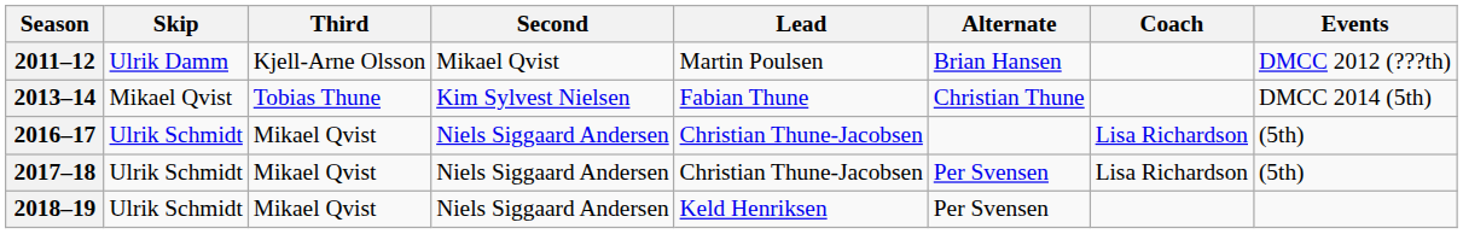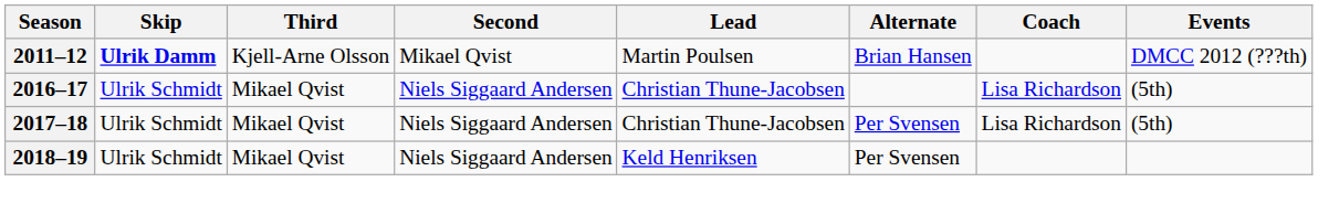 <table class="wikitable">
 <tr>
 <th scope="col" width=60>Season</th>
 <th scope="col">Skip</th>
 <th scope="col">Third</th>
 <th scope="col">Second</th>
 <th scope="col">Lead</th>
 <th scope="col">Alternate</th>
 <th scope="col">Coach</th>
 <th scope="col">Events</th>
 </tr>
 <tr>
 <th scope="row">2011–12</th>
-<td><a href='#'>Ulrik Damm</a></td>
+<td><strong><a href='#'>Ulrik Damm</a></strong></td>
 <td>Kjell-Arne Olsson</td>
 <td>Mikael Qvist</td>
 <td>Martin Poulsen</td>
 <td><a href='#'>Brian Hansen</a></td>
 <td></td>
 <td><a href='#'>DMCC</a> 2012 (???th)</td>
-</tr>
-<tr>
-<th scope="row">2013–14</th>
-<td>Mikael Qvist</td>
-<td><a href='#'>Tobias Thune</a></td>
-<td><a href='#'>Kim Sylvest Nielsen</a></td>
-<td><a href='#'>Fabian Thune</a></td>
-<td><a href='#'>Christian Thune</a></td>
-<td></td>
-<td>DMCC 2014 (5th)</td>
 </tr>
 <tr>
 <th scope="row">2016–17</th>
 <td><a href='#'>Ulrik Schmidt</a></td>
 <td>Mikael Qvist</td>
 <td><a href='#'>Niels Siggaard Andersen</a></td>
 <td><a href='#'>Christian Thune-Jacobsen</a></td>
 <td></td>
 <td><a href='#'>Lisa Richardson</a></td>
 <td> (5th)</td>
 </tr>
 <tr>
 <th scope="row">2017–18</th>
 <td>Ulrik Schmidt</td>
 <td>Mikael Qvist</td>
 <td>Niels Siggaard Andersen</td>
 <td>Christian Thune-Jacobsen</td>
 <td><a href='#'>Per Svensen</a></td>
 <td>Lisa Richardson</td>
 <td> (5th)</td>
 </tr>
 <tr>
 <th scope="row">2018–19</th>
 <td>Ulrik Schmidt</td>
 <td>Mikael Qvist</td>
 <td>Niels Siggaard Andersen</td>
 <td><a href='#'>Keld Henriksen</a></td>
 <td>Per Svensen</td>
 <td></td>
 <td> </td>
 </tr>
 </table>
